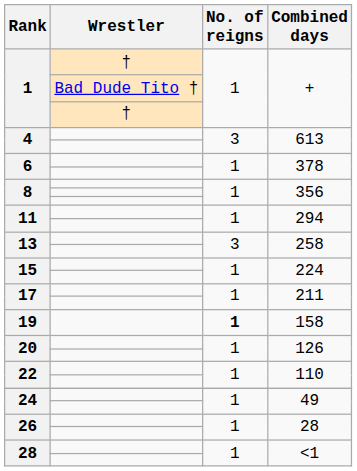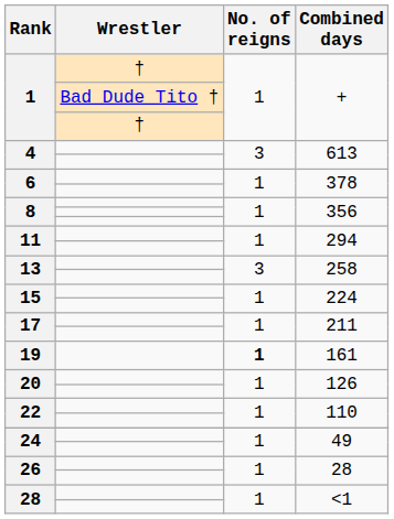 <table class="wikitable sortable" style="text-align: center">
 <tr>
 <th>Rank</th>
 <th>Wrestler</th>
 <th data-sort-type="number">No. of<br>reigns</th>
 <th data-sort-type="number">Combined<br>days</th>
 </tr>
 <tr>
 <th rowspan=3>1</th>
 <td style="background-color: #ffe6bd"> †</td>
 <td rowspan=3>1</td>
 <td rowspan=3>+</td>
 </tr>
 <tr>
 <td style="background-color: #ffe6bd"><a href='#'>Bad Dude Tito</a> †</td>
 </tr>
 <tr>
 <td style="background-color: #ffe6bd"> †</td>
 </tr>
 <tr>
 <th rowspan=2>4</th>
 <td></td>
 <td rowspan=2>3</td>
 <td rowspan=2>613</td>
 </tr>
 <tr>
 <td></td>
 </tr>
 <tr>
 <th rowspan=2>6</th>
 <td></td>
 <td rowspan=2>1</td>
 <td rowspan=2>378</td>
 </tr>
 <tr>
 <td></td>
 </tr>
 <tr>
 <th rowspan=3>8</th>
 <td></td>
 <td rowspan=3>1</td>
 <td rowspan=3>356</td>
 </tr>
 <tr>
 <td></td>
 </tr>
 <tr>
 <td></td>
 </tr>
 <tr>
 <th rowspan=2>11</th>
 <td></td>
 <td rowspan=2>1</td>
 <td rowspan=2>294</td>
 </tr>
 <tr>
 <td></td>
 </tr>
 <tr>
 <th rowspan=2>13</th>
 <td></td>
 <td rowspan=2>3</td>
 <td rowspan=2>258</td>
 </tr>
 <tr>
 <td></td>
 </tr>
 <tr>
 <th rowspan=2>15</th>
 <td></td>
 <td rowspan=2>1</td>
 <td rowspan=2>224</td>
 </tr>
 <tr>
 <td></td>
 </tr>
 <tr>
 <th rowspan=2>17</th>
 <td></td>
 <td rowspan=2>1</td>
 <td rowspan=2>211</td>
 </tr>
 <tr>
 <td></td>
 </tr>
 <tr>
 <th>19</th>
 <td></td>
 <td><strong>1</strong></td>
-<td>158</td>
+<td>161</td>
 </tr>
 <tr>
 <th rowspan=2>20</th>
 <td></td>
 <td rowspan=2>1</td>
 <td rowspan=2>126</td>
 </tr>
 <tr>
 <td></td>
 </tr>
 <tr>
 <th rowspan=2>22</th>
 <td></td>
 <td rowspan=2>1</td>
 <td rowspan=2>110</td>
 </tr>
 <tr>
 <td></td>
 </tr>
 <tr>
 </tr>
 <tr>
 <th rowspan=2>24</th>
 <td></td>
 <td rowspan=2>1</td>
 <td rowspan=2>49</td>
 </tr>
 <tr>
 <td></td>
 </tr>
 <tr>
 <th rowspan=2>26</th>
 <td></td>
 <td rowspan=2>1</td>
 <td rowspan=2>28</td>
 </tr>
 <tr>
 <td></td>
 </tr>
 <tr>
 <th rowspan=2>28</th>
 <td></td>
 <td rowspan=2>1</td>
 <td rowspan=2><1</td>
 </tr>
 <tr>
 <td></td>
 </tr>
 </table>
